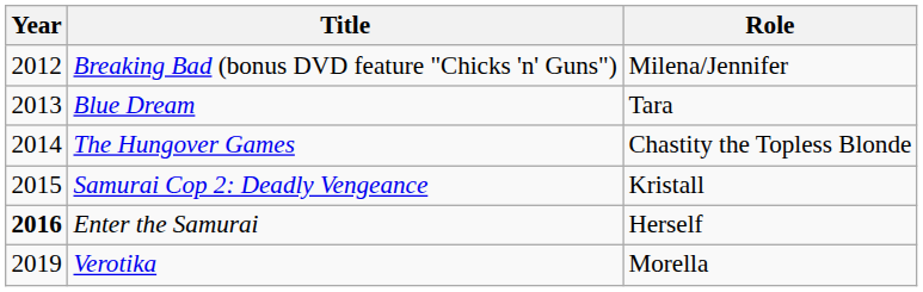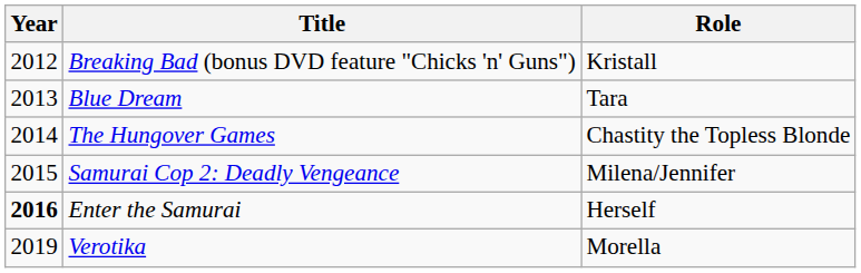 <table class="wikitable">
 <tr>
 <th>Year</th>
 <th>Title</th>
 <th>Role</th>
 </tr>
 <tr>
 <td>2012</td>
 <td><em><a href='#'>Breaking Bad</a></em> (bonus DVD feature "Chicks 'n' Guns")</td>
-<td>Milena/Jennifer</td>
+<td>Kristall</td>
 </tr>
 <tr>
 <td>2013</td>
 <td><em><a href='#'>Blue Dream</a></em></td>
 <td>Tara</td>
 </tr>
 <tr>
 <td>2014</td>
 <td><em><a href='#'>The Hungover Games</a></em></td>
 <td>Chastity the Topless Blonde</td>
 </tr>
 <tr>
 <td>2015</td>
 <td><em><a href='#'>Samurai Cop 2: Deadly Vengeance</a></em></td>
-<td>Kristall</td>
+<td>Milena/Jennifer</td>
 </tr>
 <tr>
 <td><strong>2016</strong></td>
 <td><em>Enter the Samurai</em></td>
 <td>Herself</td>
 </tr>
 <tr>
 <td>2019</td>
 <td><em><a href='#'>Verotika</a></em></td>
 <td>Morella</td>
 </tr>
 </table>
